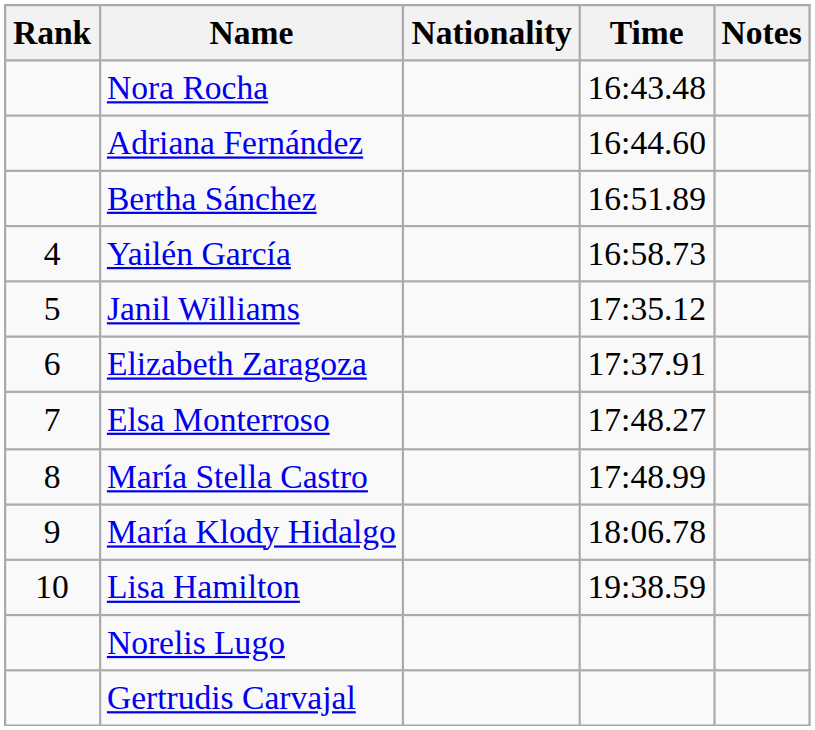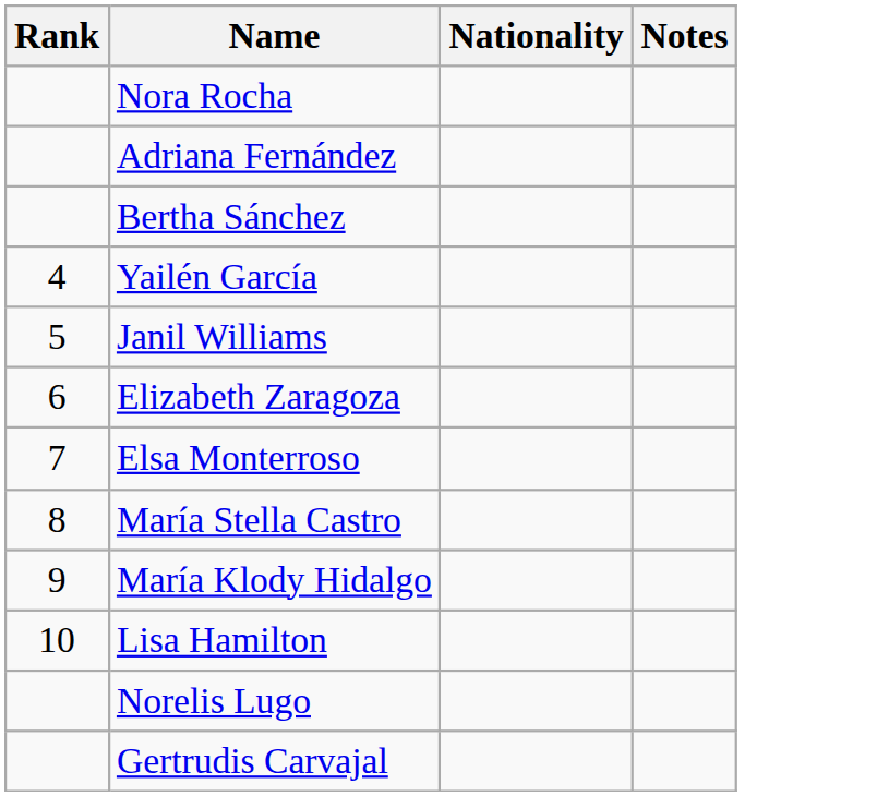 <table class="wikitable sortable" style="text-align:center;font-size:95%">
 <tr>
 <th>Rank</th>
 <th>Name</th>
 <th>Nationality</th>
-<th>Time</th>
 <th>Notes</th>
 </tr>
 <tr>
 <td></td>
 <td align=left><a href='#'>Nora Rocha</a></td>
 <td align=left></td>
-<td>16:43.48</td>
 <td></td>
 </tr>
 <tr>
 <td></td>
 <td align=left><a href='#'>Adriana Fernández</a></td>
 <td align=left></td>
-<td>16:44.60</td>
 <td></td>
 </tr>
 <tr>
 <td></td>
 <td align=left><a href='#'>Bertha Sánchez</a></td>
 <td align=left></td>
-<td>16:51.89</td>
 <td></td>
 </tr>
 <tr>
 <td>4</td>
 <td align=left><a href='#'>Yailén García</a></td>
 <td align=left></td>
-<td>16:58.73</td>
 <td></td>
 </tr>
 <tr>
 <td>5</td>
 <td align=left><a href='#'>Janil Williams</a></td>
 <td align=left></td>
-<td>17:35.12</td>
 <td></td>
 </tr>
 <tr>
 <td>6</td>
 <td align=left><a href='#'>Elizabeth Zaragoza</a></td>
 <td align=left></td>
-<td>17:37.91</td>
 <td></td>
 </tr>
 <tr>
 <td>7</td>
 <td align=left><a href='#'>Elsa Monterroso</a></td>
 <td align=left></td>
-<td>17:48.27</td>
 <td></td>
 </tr>
 <tr>
 <td>8</td>
 <td align=left><a href='#'>María Stella Castro</a></td>
 <td align=left></td>
-<td>17:48.99</td>
 <td></td>
 </tr>
 <tr>
 <td>9</td>
 <td align=left><a href='#'>María Klody Hidalgo</a></td>
 <td align=left></td>
-<td>18:06.78</td>
 <td></td>
 </tr>
 <tr>
 <td>10</td>
 <td align=left><a href='#'>Lisa Hamilton</a></td>
 <td align=left></td>
-<td>19:38.59</td>
 <td></td>
 </tr>
 <tr>
 <td></td>
 <td align=left><a href='#'>Norelis Lugo</a></td>
 <td align=left></td>
 <td></td>
-<td></td>
 </tr>
 <tr>
 <td></td>
 <td align=left><a href='#'>Gertrudis Carvajal</a></td>
 <td align=left></td>
 <td></td>
-<td></td>
 </tr>
 </table>
